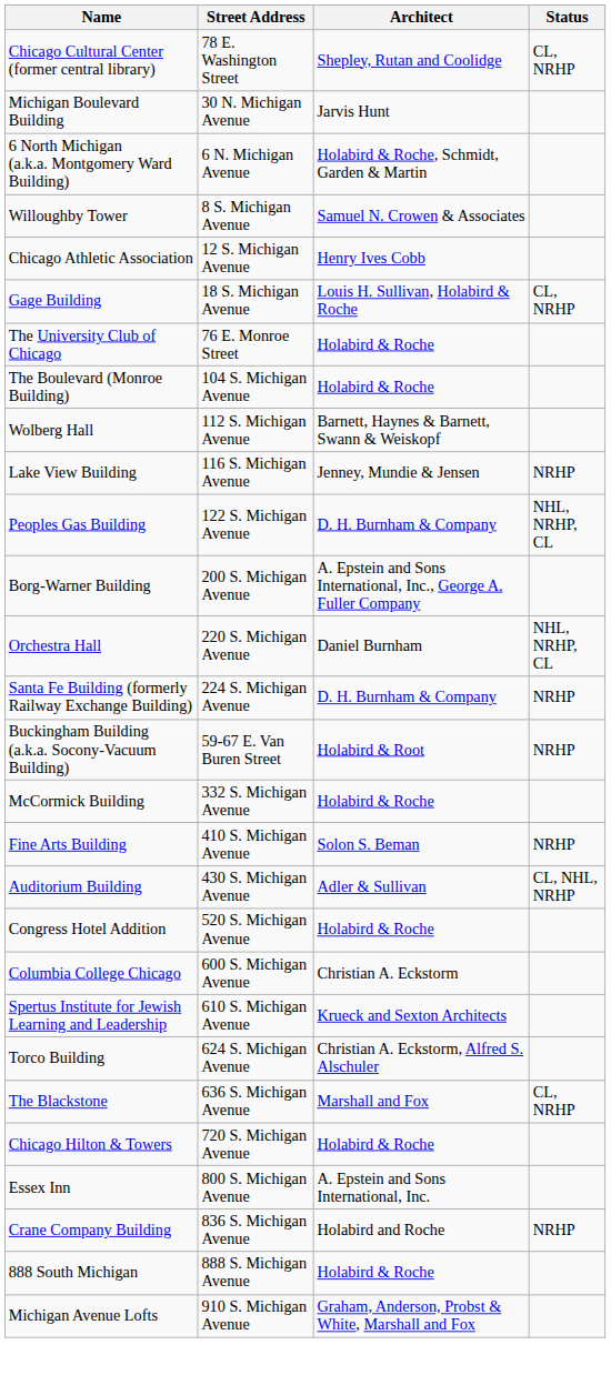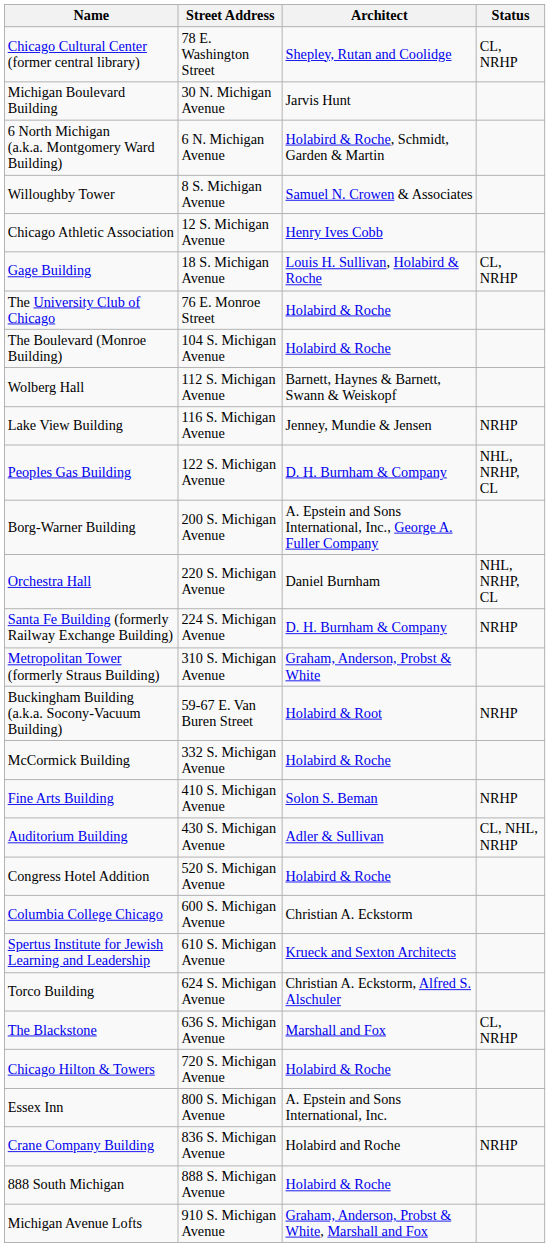 <table class="wikitable">
 <tr>
 <th>Name</th>
 <th>Street Address</th>
 <th>Architect</th>
 <th>Status</th>
 </tr>
 <tr>
 <td><a href='#'>Chicago Cultural Center</a> (former central library)</td>
 <td>78 E. Washington Street</td>
 <td><a href='#'>Shepley, Rutan and Coolidge</a></td>
 <td>CL, NRHP</td>
 </tr>
 <tr>
 <td>Michigan Boulevard Building</td>
 <td>30 N. Michigan Avenue</td>
 <td>Jarvis Hunt</td>
 <td></td>
 </tr>
 <tr>
 <td>6 North Michigan<br>(a.k.a. Montgomery Ward Building)</td>
 <td>6 N. Michigan Avenue</td>
 <td><a href='#'>Holabird & Roche</a>, Schmidt, Garden & Martin</td>
 <td></td>
 </tr>
 <tr>
 <td>Willoughby Tower</td>
 <td>8 S. Michigan Avenue</td>
 <td><a href='#'>Samuel N. Crowen</a> & Associates</td>
 <td></td>
 </tr>
 <tr>
 <td>Chicago Athletic Association</td>
 <td>12 S. Michigan Avenue</td>
 <td><a href='#'>Henry Ives Cobb</a></td>
 <td></td>
 </tr>
 <tr>
 <td><a href='#'>Gage Building</a></td>
 <td>18 S. Michigan Avenue</td>
 <td><a href='#'>Louis H. Sullivan</a>, <a href='#'>Holabird & Roche</a></td>
 <td>CL, NRHP</td>
 </tr>
 <tr>
 <td>The <a href='#'>University Club of Chicago</a></td>
 <td>76 E. Monroe Street</td>
 <td><a href='#'>Holabird & Roche</a></td>
 <td></td>
 </tr>
 <tr>
 <td>The Boulevard (Monroe Building)</td>
 <td>104 S. Michigan Avenue</td>
 <td><a href='#'>Holabird & Roche</a></td>
 <td></td>
 </tr>
 <tr>
 <td>Wolberg Hall</td>
 <td>112 S. Michigan Avenue</td>
 <td>Barnett, Haynes & Barnett, Swann & Weiskopf</td>
 <td></td>
 </tr>
 <tr>
 <td>Lake View Building</td>
 <td>116 S. Michigan Avenue</td>
 <td>Jenney, Mundie & Jensen</td>
 <td>NRHP</td>
 </tr>
 <tr>
 <td><a href='#'>Peoples Gas Building</a></td>
 <td>122 S. Michigan Avenue</td>
 <td><a href='#'>D. H. Burnham & Company</a></td>
 <td>NHL, NRHP, CL</td>
 </tr>
 <tr>
 <td>Borg-Warner Building</td>
 <td>200 S. Michigan Avenue</td>
 <td>A. Epstein and Sons International, Inc., <a href='#'>George A. Fuller Company</a></td>
 <td></td>
 </tr>
 <tr>
 <td><a href='#'>Orchestra Hall</a></td>
 <td>220 S. Michigan Avenue</td>
 <td>Daniel Burnham</td>
 <td>NHL, NRHP, CL</td>
 </tr>
 <tr>
 <td><a href='#'>Santa Fe Building</a> (formerly Railway Exchange Building)</td>
 <td>224 S. Michigan Avenue</td>
 <td><a href='#'>D. H. Burnham & Company</a></td>
 <td>NRHP</td>
 </tr>
 <tr>
+<td><a href='#'>Metropolitan Tower</a> (formerly Straus Building)</td>
+<td>310 S. Michigan Avenue</td>
+<td><a href='#'>Graham, Anderson, Probst & White</a></td>
+<td></td>
+</tr>
+<tr>
 <td>Buckingham Building<br>(a.k.a. Socony-Vacuum Building)</td>
 <td>59-67 E. Van Buren Street</td>
 <td><a href='#'>Holabird & Root</a></td>
 <td>NRHP</td>
 </tr>
 <tr>
 <td>McCormick Building</td>
 <td>332 S. Michigan Avenue</td>
 <td><a href='#'>Holabird & Roche</a></td>
 <td></td>
 </tr>
 <tr>
 <td><a href='#'>Fine Arts Building</a></td>
 <td>410 S. Michigan Avenue</td>
 <td><a href='#'>Solon S. Beman</a></td>
 <td>NRHP</td>
 </tr>
 <tr>
 <td><a href='#'>Auditorium Building</a></td>
 <td>430 S. Michigan Avenue</td>
 <td><a href='#'>Adler & Sullivan</a></td>
 <td>CL, NHL, NRHP</td>
 </tr>
 <tr>
 <td>Congress Hotel Addition</td>
 <td>520 S. Michigan Avenue</td>
 <td><a href='#'>Holabird & Roche</a></td>
 <td></td>
 </tr>
 <tr>
 <td><a href='#'>Columbia College Chicago</a></td>
 <td>600 S. Michigan Avenue</td>
 <td>Christian A. Eckstorm</td>
 <td></td>
 </tr>
 <tr>
 <td><a href='#'>Spertus Institute for Jewish Learning and Leadership</a></td>
 <td>610 S. Michigan Avenue</td>
 <td><a href='#'>Krueck and Sexton Architects</a></td>
 <td></td>
 </tr>
 <tr>
 <td>Torco Building</td>
 <td>624 S. Michigan Avenue</td>
 <td>Christian A. Eckstorm, <a href='#'>Alfred S. Alschuler</a></td>
 <td></td>
 </tr>
 <tr>
 <td><a href='#'>The Blackstone</a></td>
 <td>636 S. Michigan Avenue</td>
 <td><a href='#'>Marshall and Fox</a></td>
 <td>CL, NRHP</td>
 </tr>
 <tr>
 <td><a href='#'>Chicago Hilton & Towers</a></td>
 <td>720 S. Michigan Avenue</td>
 <td><a href='#'>Holabird & Roche</a></td>
 <td></td>
 </tr>
 <tr>
 <td>Essex Inn</td>
 <td>800 S. Michigan Avenue</td>
 <td>A. Epstein and Sons International, Inc.</td>
 <td></td>
 </tr>
 <tr>
 <td><a href='#'>Crane Company Building</a></td>
 <td>836 S. Michigan Avenue</td>
 <td>Holabird and Roche</td>
 <td>NRHP</td>
 </tr>
 <tr>
 <td>888 South Michigan</td>
 <td>888 S. Michigan Avenue</td>
 <td><a href='#'>Holabird & Roche</a></td>
 <td></td>
 </tr>
 <tr>
 <td>Michigan Avenue Lofts</td>
 <td>910 S. Michigan Avenue</td>
 <td><a href='#'>Graham, Anderson, Probst & White</a>, <a href='#'>Marshall and Fox</a></td>
 <td></td>
 </tr>
 </table>
